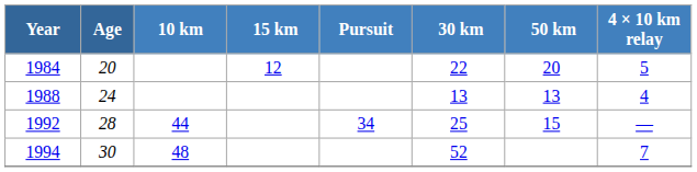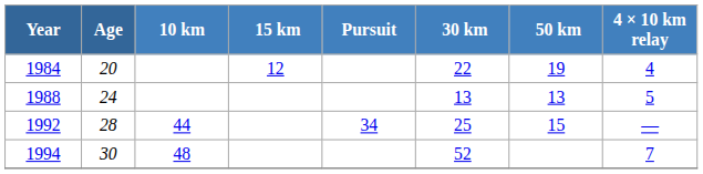 <table class="wikitable" style="font-size:95%; text-align:center; border:grey solid 1px; border-collapse:collapse; background:#ffffff;">
 <tr>
 <th style="background-color:#369; color:white; width:60px;"> Year </th>
 <th style="background-color:#369; color:white; width:40px;"> Age </th>
 <th style="background-color:#4180be; color:white; width:75px;"> 10 km </th>
 <th style="background-color:#4180be; color:white; width:75px;"> 15 km</th>
 <th style="background-color:#4180be; color:white; width:75px;"> Pursuit </th>
 <th style="background-color:#4180be; color:white; width:75px;"> 30 km</th>
 <th style="background-color:#4180be; color:white; width:75px;"> 50 km</th>
 <th style="background-color:#4180be; color:white; width:75px;"> 4 × 10 km <br> relay </th>
 </tr>
 <tr>
 <td><a href='#'>1984</a></td>
 <td><em>20</em></td>
 <td></td>
 <td><a href='#'>12</a></td>
 <td></td>
 <td><a href='#'>22</a></td>
-<td><a href='#'>20</a></td>
-<td><a href='#'>5</a></td>
+<td><a href='#'>19</a></td>
+<td><a href='#'>4</a></td>
 </tr>
 <tr>
 <td><a href='#'>1988</a></td>
 <td><em>24</em></td>
 <td></td>
 <td><a href='#'></a></td>
 <td></td>
 <td><a href='#'>13</a></td>
 <td><a href='#'>13</a></td>
-<td><a href='#'>4</a></td>
+<td><a href='#'>5</a></td>
 </tr>
 <tr>
 <td><a href='#'>1992</a></td>
 <td><em>28</em></td>
 <td><a href='#'>44</a></td>
 <td></td>
 <td><a href='#'>34</a></td>
 <td><a href='#'>25</a></td>
 <td><a href='#'>15</a></td>
 <td><a href='#'>—</a></td>
 </tr>
 <tr>
 <td><a href='#'>1994</a></td>
 <td><em>30</em></td>
 <td><a href='#'>48</a></td>
 <td></td>
 <td><a href='#'></a></td>
 <td><a href='#'>52</a></td>
 <td><a href='#'></a></td>
 <td><a href='#'>7</a></td>
 </tr>
 <tr>
 </tr>
 </table>
